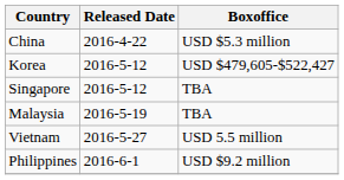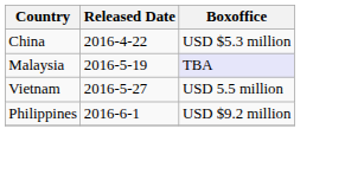 <table class=wikitable>
 <tr>
 <th>Country</th>
 <th>Released Date</th>
 <th>Boxoffice</th>
 </tr>
 <tr>
 <td rowspan=1>China</td>
 <td>2016-4-22</td>
 <td>USD $5.3 million</td>
 </tr>
 <tr>
-<td rowspan=1>Korea</td>
-<td>2016-5-12</td>
-<td>USD $479,605-$522,427</td>
-</tr>
-<tr>
-<td rowspan=1>Singapore</td>
-<td>2016-5-12</td>
-<td>TBA</td>
-</tr>
-<tr>
 <td rowspan=1>Malaysia</td>
 <td>2016-5-19</td>
-<td>TBA</td>
+<td style="background: lavender;">TBA</td>
 </tr>
 <tr>
 <td rowspan=1>Vietnam</td>
 <td>2016-5-27</td>
 <td>USD 5.5 million</td>
 </tr>
 <tr>
 <td rowspan=1>Philippines</td>
 <td>2016-6-1</td>
 <td>USD $9.2 million</td>
 </tr>
 <tr>
 </tr>
 </table>
